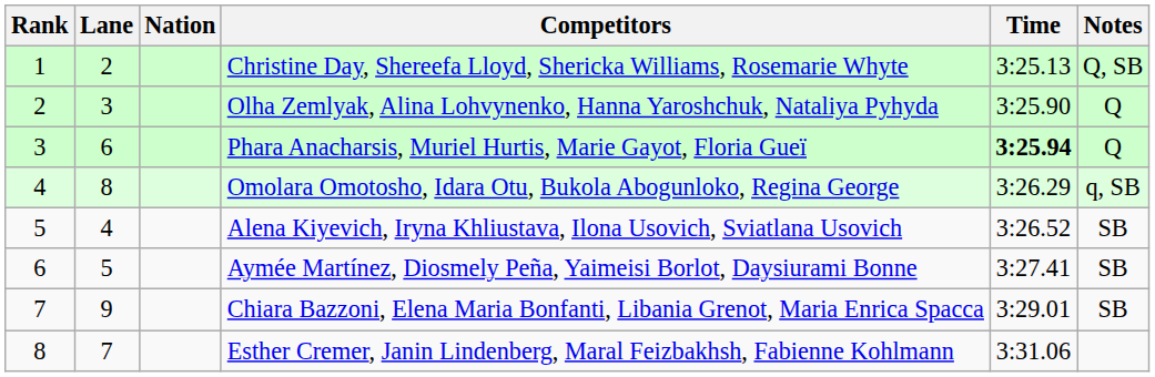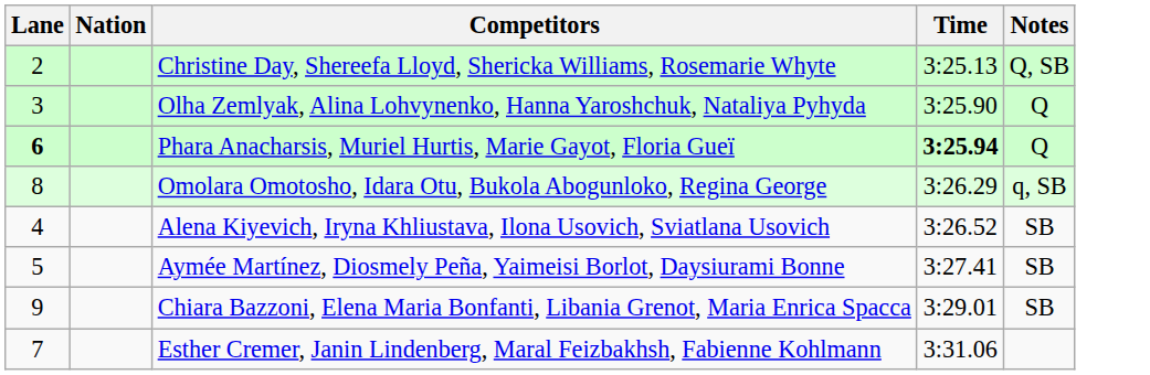 <table class="wikitable sortable" style="text-align:center; font-size:95%">
 <tr>
-<th>Rank</th>
 <th>Lane</th>
 <th>Nation</th>
 <th>Competitors</th>
 <th>Time</th>
 <th>Notes</th>
 </tr>
 <tr style="background:#cfc;">
-<td>1</td>
 <td>2</td>
 <td align=left></td>
 <td align=left><a href='#'>Christine Day</a>, <a href='#'>Shereefa Lloyd</a>, <a href='#'>Shericka Williams</a>, <a href='#'>Rosemarie Whyte</a></td>
 <td>3:25.13</td>
 <td>Q, SB</td>
 </tr>
 <tr style="background:#cfc;">
-<td>2</td>
 <td>3</td>
 <td align=left></td>
 <td align=left><a href='#'>Olha Zemlyak</a>, <a href='#'>Alina Lohvynenko</a>, <a href='#'>Hanna Yaroshchuk</a>, <a href='#'>Nataliya Pyhyda</a></td>
 <td>3:25.90</td>
 <td>Q</td>
 </tr>
 <tr style="background:#cfc;">
-<td>3</td>
-<td>6</td>
+<td><strong>6</strong></td>
 <td align=left></td>
 <td align=left><a href='#'>Phara Anacharsis</a>, <a href='#'>Muriel Hurtis</a>, <a href='#'>Marie Gayot</a>, <a href='#'>Floria Gueï</a></td>
 <td><strong>3:25.94</strong></td>
 <td>Q</td>
 </tr>
 <tr style="background:#dfd;">
-<td>4</td>
 <td>8</td>
 <td align=left></td>
 <td align=left><a href='#'>Omolara Omotosho</a>, <a href='#'>Idara Otu</a>, <a href='#'>Bukola Abogunloko</a>, <a href='#'>Regina George</a></td>
 <td>3:26.29</td>
 <td>q, SB</td>
 </tr>
 <tr>
-<td>5</td>
 <td>4</td>
 <td align=left></td>
 <td align=left><a href='#'>Alena Kiyevich</a>, <a href='#'>Iryna Khliustava</a>, <a href='#'>Ilona Usovich</a>, <a href='#'>Sviatlana Usovich</a></td>
 <td>3:26.52</td>
 <td>SB</td>
 </tr>
 <tr>
-<td>6</td>
 <td>5</td>
 <td align=left></td>
 <td align=left><a href='#'>Aymée Martínez</a>, <a href='#'>Diosmely Peña</a>, <a href='#'>Yaimeisi Borlot</a>, <a href='#'>Daysiurami Bonne</a></td>
 <td>3:27.41</td>
 <td>SB</td>
 </tr>
 <tr>
-<td>7</td>
 <td>9</td>
 <td align=left></td>
 <td align=left><a href='#'>Chiara Bazzoni</a>, <a href='#'>Elena Maria Bonfanti</a>, <a href='#'>Libania Grenot</a>, <a href='#'>Maria Enrica Spacca</a></td>
 <td>3:29.01</td>
 <td>SB</td>
 </tr>
 <tr>
-<td>8</td>
 <td>7</td>
 <td align=left></td>
 <td align=left><a href='#'>Esther Cremer</a>, <a href='#'>Janin Lindenberg</a>, <a href='#'>Maral Feizbakhsh</a>, <a href='#'>Fabienne Kohlmann</a></td>
 <td>3:31.06</td>
 <td></td>
 </tr>
 </table>
